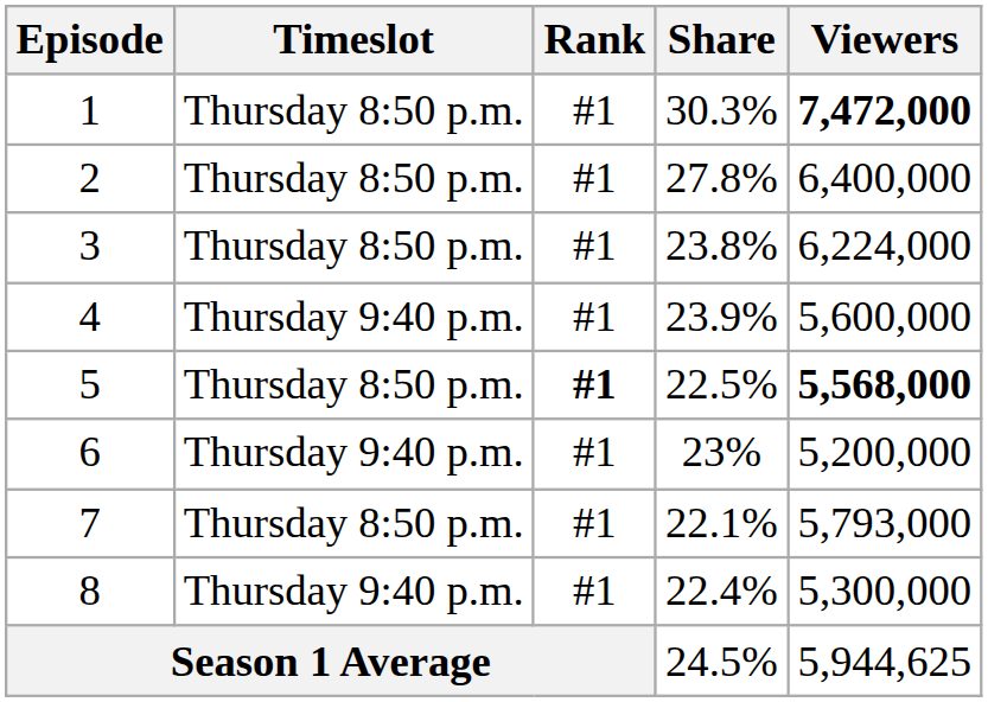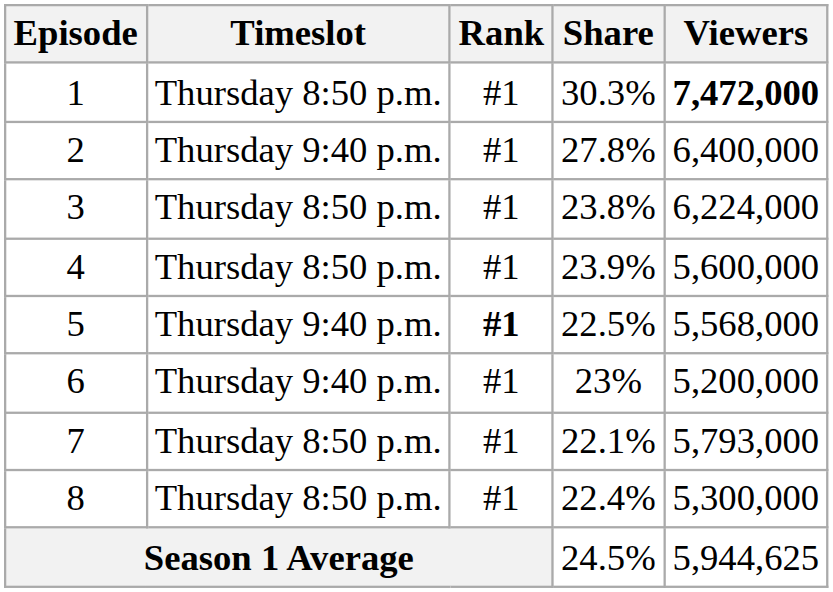 <table class="wikitable" style="text-align:center; background:#fff;">
 <tr>
 <th>Episode</th>
 <th>Timeslot</th>
 <th>Rank</th>
 <th>Share</th>
 <th>Viewers</th>
 </tr>
 <tr>
 <td>1</td>
 <td>Thursday 8:50 p.m.</td>
 <td>#1</td>
 <td>30.3%</td>
 <td><strong>7,472,000</strong></td>
 </tr>
 <tr>
 <td>2</td>
-<td>Thursday 8:50 p.m.</td>
+<td>Thursday 9:40 p.m.</td>
 <td>#1</td>
 <td>27.8%</td>
 <td>6,400,000</td>
 </tr>
 <tr>
 <td>3</td>
 <td>Thursday 8:50 p.m.</td>
 <td>#1</td>
 <td>23.8%</td>
 <td>6,224,000</td>
 </tr>
 <tr>
 <td>4</td>
-<td>Thursday 9:40 p.m.</td>
+<td>Thursday 8:50 p.m.</td>
 <td>#1</td>
 <td>23.9%</td>
 <td>5,600,000</td>
 </tr>
 <tr>
 <td>5</td>
-<td>Thursday 8:50 p.m.</td>
+<td>Thursday 9:40 p.m.</td>
 <td><strong>#1</strong></td>
 <td>22.5%</td>
-<td><strong>5,568,000</strong></td>
+<td>5,568,000</td>
 </tr>
 <tr>
 <td>6</td>
 <td>Thursday 9:40 p.m.</td>
 <td>#1</td>
 <td>23%</td>
 <td>5,200,000</td>
 </tr>
 <tr>
 <td>7</td>
 <td>Thursday 8:50 p.m.</td>
 <td>#1</td>
 <td>22.1%</td>
 <td>5,793,000</td>
 </tr>
 <tr>
 <td>8</td>
-<td>Thursday 9:40 p.m.</td>
+<td>Thursday 8:50 p.m.</td>
 <td>#1</td>
 <td>22.4%</td>
 <td>5,300,000</td>
 </tr>
 <tr>
 <th colspan=3>Season 1 Average</th>
 <td>24.5%</td>
 <td>5,944,625</td>
 </tr>
 </table>
